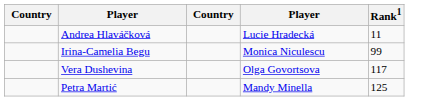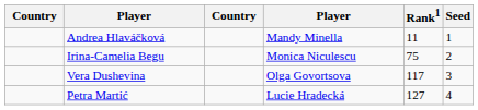 <table class="sortable wikitable">
 <tr>
 <th width="70">Country</th>
 <th width="175">Player</th>
 <th width="70">Country</th>
 <th width="175">Player</th>
 <th>Rank<sup>1</sup></th>
+<th>Seed</th>
 </tr>
 <tr>
 <td></td>
 <td><a href='#'>Andrea Hlaváčková</a></td>
 <td></td>
-<td><a href='#'>Lucie Hradecká</a></td>
+<td><a href='#'>Mandy Minella</a></td>
 <td>11</td>
+<td>1</td>
 </tr>
 <tr>
 <td></td>
 <td><a href='#'>Irina-Camelia Begu</a></td>
 <td></td>
 <td><a href='#'>Monica Niculescu</a></td>
-<td>99</td>
+<td>75</td>
+<td>2</td>
 </tr>
 <tr>
 <td></td>
 <td><a href='#'>Vera Dushevina</a></td>
 <td></td>
 <td><a href='#'>Olga Govortsova</a></td>
 <td>117</td>
+<td>3</td>
 </tr>
 <tr>
 <td></td>
 <td><a href='#'>Petra Martić</a></td>
 <td></td>
-<td><a href='#'>Mandy Minella</a></td>
-<td>125</td>
+<td><a href='#'>Lucie Hradecká</a></td>
+<td>127</td>
+<td>4</td>
 </tr>
 </table>
